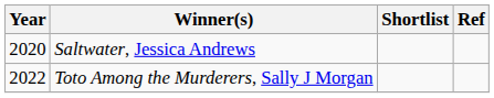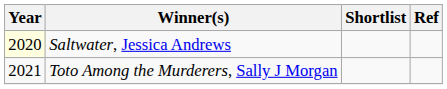 <table class="wikitable">
 <tr>
 <th>Year</th>
 <th>Winner(s)</th>
 <th>Shortlist</th>
 <th>Ref</th>
 </tr>
 <tr>
-<td>2020</td>
+<td style="background: lightyellow;">2020</td>
 <td><em>Saltwater</em>, <a href='#'>Jessica Andrews</a></td>
 <td></td>
 <td></td>
 </tr>
 <tr>
-<td>2022</td>
+<td>2021</td>
 <td><em>Toto Among the Murderers</em>, <a href='#'>Sally J Morgan</a></td>
 <td></td>
 <td></td>
 </tr>
 <tr>
 </tr>
 </table>
